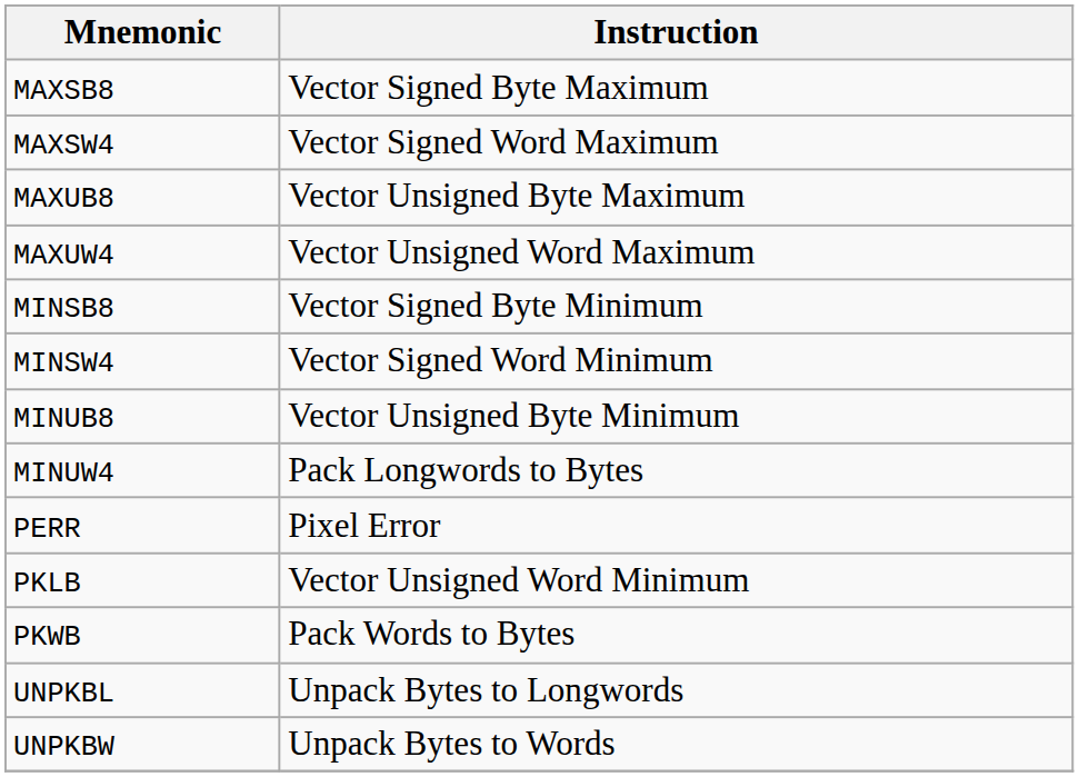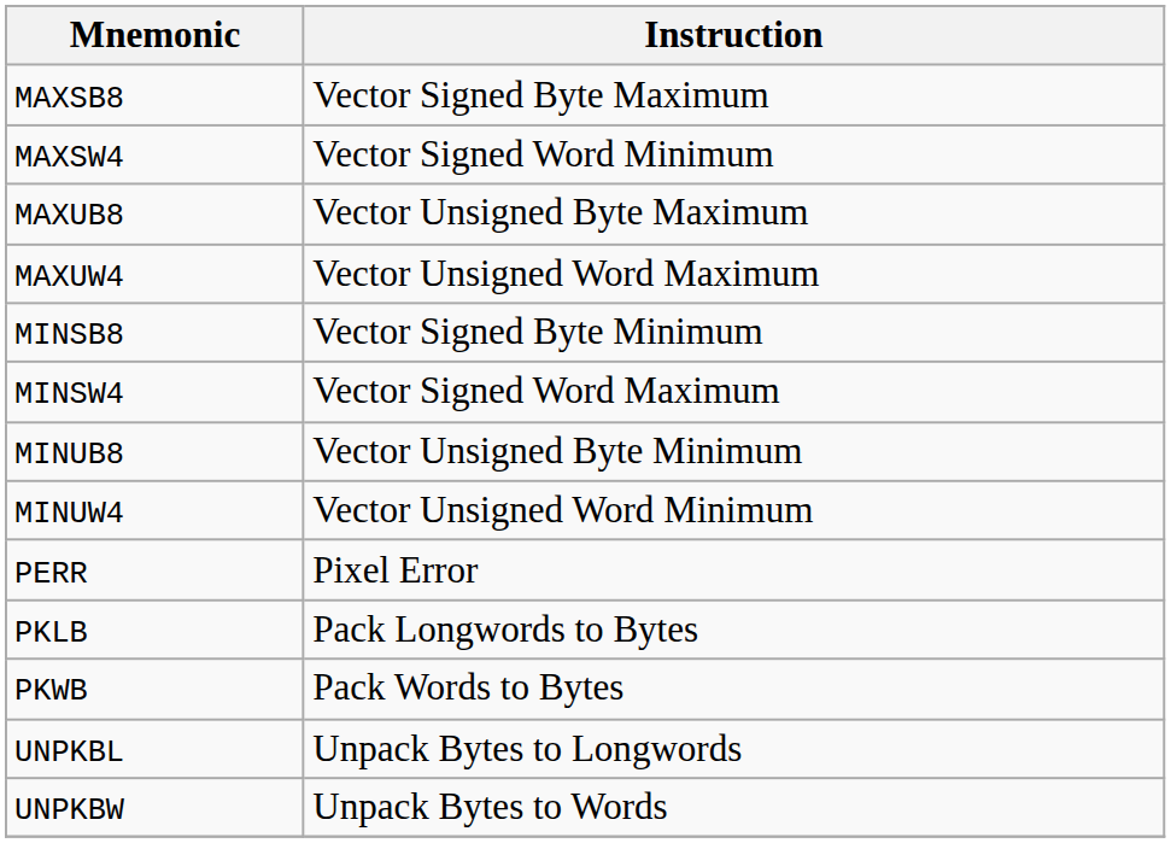 <table class="wikitable">
 <tr>
 <th width="120">Mnemonic</th>
 <th width="360">Instruction</th>
 </tr>
 <tr>
 <td><code>MAXSB8</code></td>
 <td>Vector Signed Byte Maximum</td>
 </tr>
 <tr>
 <td><code>MAXSW4</code></td>
-<td>Vector Signed Word Maximum</td>
+<td>Vector Signed Word Minimum</td>
 </tr>
 <tr>
 <td><code>MAXUB8</code></td>
 <td>Vector Unsigned Byte Maximum</td>
 </tr>
 <tr>
 <td><code>MAXUW4</code></td>
 <td>Vector Unsigned Word Maximum</td>
 </tr>
 <tr>
 <td><code>MINSB8</code></td>
 <td>Vector Signed Byte Minimum</td>
 </tr>
 <tr>
 <td><code>MINSW4</code></td>
-<td>Vector Signed Word Minimum</td>
+<td>Vector Signed Word Maximum</td>
 </tr>
 <tr>
 <td><code>MINUB8</code></td>
 <td>Vector Unsigned Byte Minimum</td>
 </tr>
 <tr>
 <td><code>MINUW4</code></td>
-<td>Pack Longwords to Bytes</td>
+<td>Vector Unsigned Word Minimum</td>
 </tr>
 <tr>
 <td><code>PERR</code></td>
 <td>Pixel Error</td>
 </tr>
 <tr>
 <td><code>PKLB</code></td>
-<td>Vector Unsigned Word Minimum</td>
+<td>Pack Longwords to Bytes</td>
 </tr>
 <tr>
 <td><code>PKWB</code></td>
 <td>Pack Words to Bytes</td>
 </tr>
 <tr>
 <td><code>UNPKBL</code></td>
 <td>Unpack Bytes to Longwords</td>
 </tr>
 <tr>
 <td><code>UNPKBW</code></td>
 <td>Unpack Bytes to Words</td>
 </tr>
 <tr>
 </tr>
 </table>
